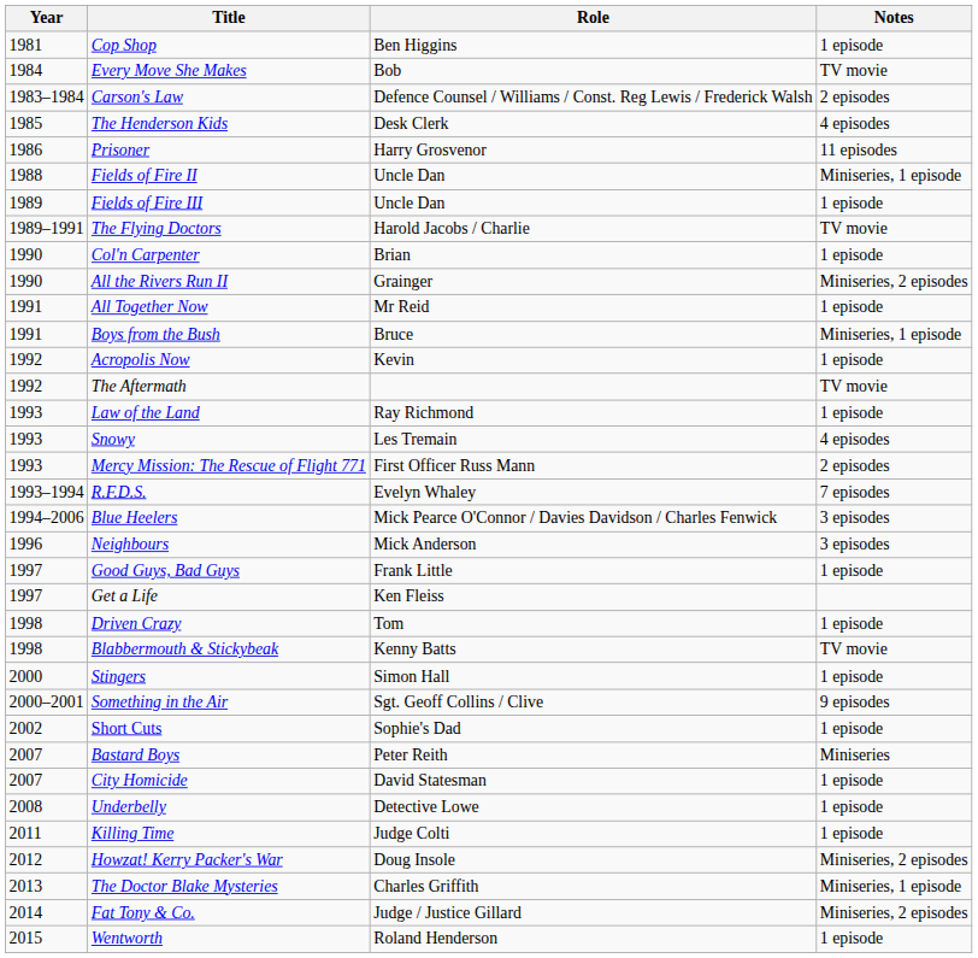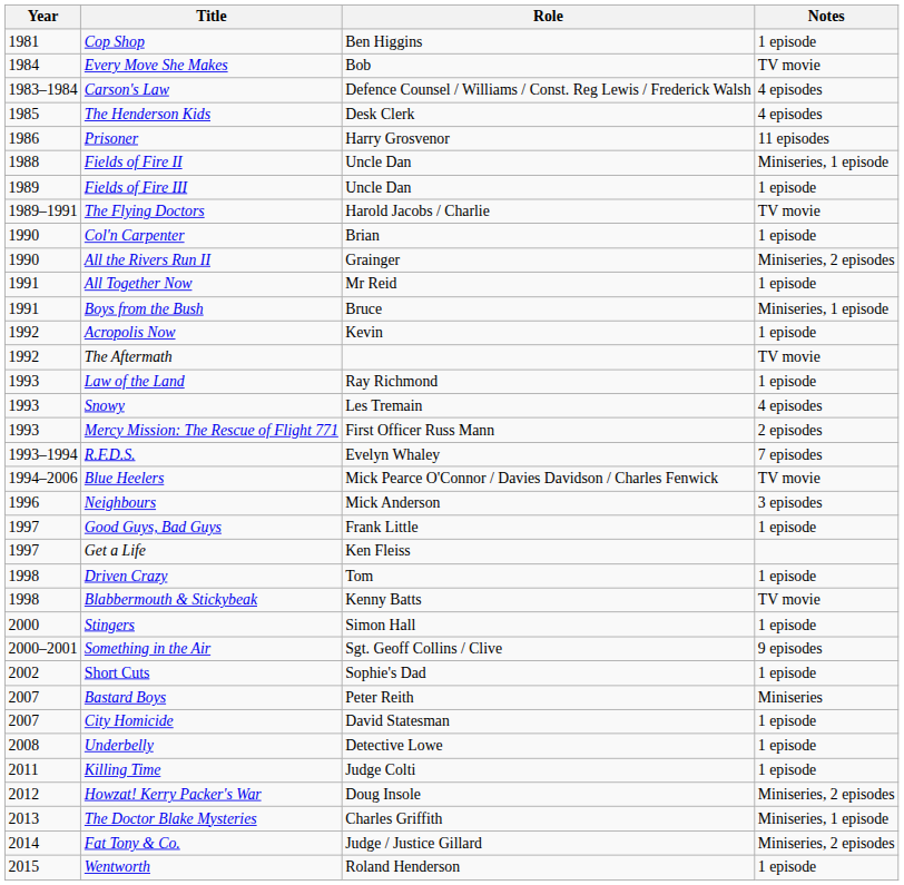 <table class=wikitable>
 <tr>
 <th>Year</th>
 <th>Title</th>
 <th>Role</th>
 <th>Notes</th>
 </tr>
 <tr>
 <td>1981</td>
 <td><em><a href='#'>Cop Shop</a></em></td>
 <td>Ben Higgins</td>
 <td>1 episode</td>
 </tr>
 <tr>
 <td>1984</td>
 <td><em><a href='#'>Every Move She Makes</a></em></td>
 <td>Bob</td>
 <td>TV movie</td>
 </tr>
 <tr>
 <td>1983–1984</td>
 <td><em><a href='#'>Carson's Law</a></em></td>
 <td>Defence Counsel / Williams / Const. Reg Lewis / Frederick Walsh</td>
-<td>2 episodes</td>
+<td>4 episodes</td>
 </tr>
 <tr>
 <td>1985</td>
 <td><em><a href='#'>The Henderson Kids</a></em></td>
 <td>Desk Clerk</td>
 <td>4 episodes</td>
 </tr>
 <tr>
 <td>1986</td>
 <td><em><a href='#'>Prisoner</a></em></td>
 <td>Harry Grosvenor</td>
 <td>11 episodes</td>
 </tr>
 <tr>
 <td>1988</td>
 <td><em><a href='#'>Fields of Fire II</a></em></td>
 <td>Uncle Dan</td>
 <td>Miniseries, 1 episode</td>
 </tr>
 <tr>
 <td>1989</td>
 <td><em><a href='#'>Fields of Fire III</a></em></td>
 <td>Uncle Dan</td>
 <td>1 episode</td>
 </tr>
 <tr>
 <td>1989–1991</td>
 <td><em><a href='#'>The Flying Doctors</a></em></td>
 <td>Harold Jacobs / Charlie</td>
 <td>TV movie</td>
 </tr>
 <tr>
 <td>1990</td>
 <td><em><a href='#'>Col'n Carpenter</a></em></td>
 <td>Brian</td>
 <td>1 episode</td>
 </tr>
 <tr>
 <td>1990</td>
 <td><em><a href='#'>All the Rivers Run II</a></em></td>
 <td>Grainger</td>
 <td>Miniseries, 2 episodes</td>
 </tr>
 <tr>
 <td>1991</td>
 <td><em><a href='#'>All Together Now</a></em></td>
 <td>Mr Reid</td>
 <td>1 episode</td>
 </tr>
 <tr>
 <td>1991</td>
 <td><em><a href='#'>Boys from the Bush</a></em></td>
 <td>Bruce</td>
 <td>Miniseries, 1 episode</td>
 </tr>
 <tr>
 <td>1992</td>
 <td><em><a href='#'>Acropolis Now</a></em></td>
 <td>Kevin</td>
 <td>1 episode</td>
 </tr>
 <tr>
 <td>1992</td>
 <td><em>The Aftermath</em></td>
 <td></td>
 <td>TV movie</td>
 </tr>
 <tr>
 <td>1993</td>
 <td><em><a href='#'>Law of the Land</a></em></td>
 <td>Ray Richmond</td>
 <td>1 episode</td>
 </tr>
 <tr>
 <td>1993</td>
 <td><em><a href='#'>Snowy</a></em></td>
 <td>Les Tremain</td>
 <td>4 episodes</td>
 </tr>
 <tr>
 <td>1993</td>
 <td><em><a href='#'>Mercy Mission: The Rescue of Flight 771</a></em></td>
 <td>First Officer Russ Mann</td>
 <td>2 episodes</td>
 </tr>
 <tr>
 <td>1993–1994</td>
 <td><em><a href='#'>R.F.D.S.</a></em></td>
 <td>Evelyn Whaley</td>
 <td>7 episodes</td>
 </tr>
 <tr>
 <td>1994–2006</td>
 <td><em><a href='#'>Blue Heelers</a></em></td>
 <td>Mick Pearce O'Connor / Davies Davidson / Charles Fenwick</td>
-<td>3 episodes</td>
+<td>TV movie</td>
 </tr>
 <tr>
 <td>1996</td>
 <td><em><a href='#'>Neighbours</a></em></td>
 <td>Mick Anderson</td>
 <td>3 episodes</td>
 </tr>
 <tr>
 <td>1997</td>
 <td><em><a href='#'>Good Guys, Bad Guys</a></em></td>
 <td>Frank Little</td>
 <td>1 episode</td>
 </tr>
 <tr>
 <td>1997</td>
 <td><em>Get a Life</em></td>
 <td>Ken Fleiss</td>
 <td></td>
 </tr>
 <tr>
 <td>1998</td>
 <td><em><a href='#'>Driven Crazy</a></em></td>
 <td>Tom</td>
 <td>1 episode</td>
 </tr>
 <tr>
 <td>1998</td>
 <td><em><a href='#'>Blabbermouth & Stickybeak</a></em></td>
 <td>Kenny Batts</td>
 <td>TV movie</td>
 </tr>
 <tr>
 <td>2000</td>
 <td><em><a href='#'>Stingers</a></em></td>
 <td>Simon Hall</td>
 <td>1 episode</td>
 </tr>
 <tr>
 <td>2000–2001</td>
 <td><em><a href='#'>Something in the Air</a></em></td>
 <td>Sgt. Geoff Collins / Clive</td>
 <td>9 episodes</td>
 </tr>
 <tr>
 <td>2002</td>
 <td><a href='#'>Short Cuts</a></td>
 <td>Sophie's Dad</td>
 <td>1 episode</td>
 </tr>
 <tr>
 <td>2007</td>
 <td><em><a href='#'>Bastard Boys</a></em></td>
 <td>Peter Reith</td>
 <td>Miniseries</td>
 </tr>
 <tr>
 <td>2007</td>
 <td><em><a href='#'>City Homicide</a></em></td>
 <td>David Statesman</td>
 <td>1 episode</td>
 </tr>
 <tr>
 <td>2008</td>
 <td><em><a href='#'>Underbelly</a></em></td>
 <td>Detective Lowe</td>
 <td>1 episode</td>
 </tr>
 <tr>
 <td>2011</td>
 <td><em><a href='#'>Killing Time</a></em></td>
 <td>Judge Colti</td>
 <td>1 episode</td>
 </tr>
 <tr>
 <td>2012</td>
 <td><em><a href='#'>Howzat! Kerry Packer's War</a></em></td>
 <td>Doug Insole</td>
 <td>Miniseries, 2 episodes</td>
 </tr>
 <tr>
 <td>2013</td>
 <td><em><a href='#'>The Doctor Blake Mysteries</a></em></td>
 <td>Charles Griffith</td>
 <td>Miniseries, 1 episode</td>
 </tr>
 <tr>
 <td>2014</td>
 <td><em><a href='#'>Fat Tony & Co.</a></em></td>
 <td>Judge / Justice Gillard</td>
 <td>Miniseries, 2 episodes</td>
 </tr>
 <tr>
 <td>2015</td>
 <td><em><a href='#'>Wentworth</a></em></td>
 <td>Roland Henderson</td>
 <td>1 episode</td>
 </tr>
 </table>
